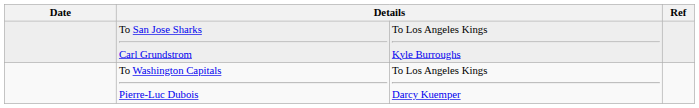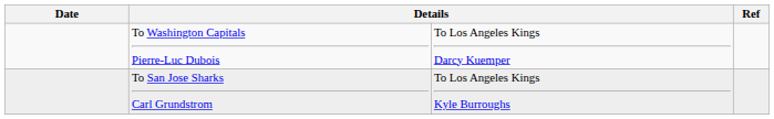 <table class="wikitable">
 <tr>
 <th style="width: 10em;">Date</th>
 <th colspan=2>Details</th>
 <th style="width: 2.5em;">Ref</th>
+</tr>
+<tr>
+<td></td>
+<td style="width: 25em;" valign="top">To <a href='#'>Washington Capitals</a><hr><a href='#'>Pierre-Luc Dubois</a></td>
+<td style="width: 25em;" valign="top">To Los Angeles Kings<hr><a href='#'>Darcy Kuemper</a></td>
+<td></td>
 </tr>
 <tr bgcolor="#eeeeee">
 <td></td>
 <td style="width: 25em;" valign="top">To <a href='#'>San Jose Sharks</a><hr><a href='#'>Carl Grundstrom</a></td>
 <td style="width: 25em;" valign="top">To Los Angeles Kings<hr><a href='#'>Kyle Burroughs</a></td>
 <td></td>
 </tr>
-<tr>
-<td></td>
-<td style="width: 25em;" valign="top">To <a href='#'>Washington Capitals</a><hr><a href='#'>Pierre-Luc Dubois</a></td>
-<td style="width: 25em;" valign="top">To Los Angeles Kings<hr><a href='#'>Darcy Kuemper</a></td>
-<td></td>
-</tr>
 </table>
